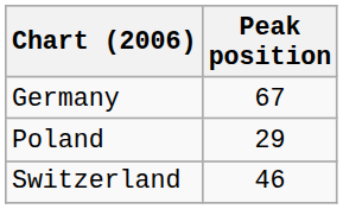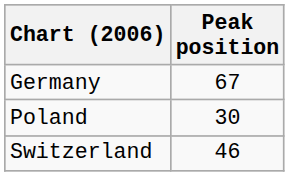 <table class="wikitable">
 <tr>
 <th>Chart (2006)</th>
 <th>Peak<br>position</th>
 </tr>
 <tr>
 <td>Germany</td>
 <td align="center">67</td>
 </tr>
 <tr>
 <td>Poland</td>
-<td align="center">29</td>
+<td align="center">30</td>
 </tr>
 <tr>
 <td>Switzerland</td>
 <td align="center">46</td>
 </tr>
 </table>
